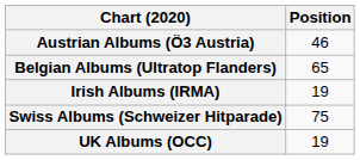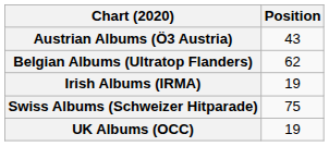 <table class="wikitable sortable plainrowheaders" style="text-align:center">
 <tr>
 <th scope="col">Chart (2020)</th>
 <th scope="col">Position</th>
 </tr>
 <tr>
 <th scope="row">Austrian Albums (Ö3 Austria)</th>
-<td>46</td>
+<td>43</td>
 </tr>
 <tr>
 <th scope="row">Belgian Albums (Ultratop Flanders)</th>
-<td>65</td>
+<td>62</td>
 </tr>
 <tr>
 <th scope="row">Irish Albums (IRMA)</th>
 <td>19</td>
 </tr>
 <tr>
 <th scope="row">Swiss Albums (Schweizer Hitparade)</th>
 <td>75</td>
 </tr>
 <tr>
 <th scope="row">UK Albums (OCC)</th>
 <td>19</td>
 </tr>
 </table>
